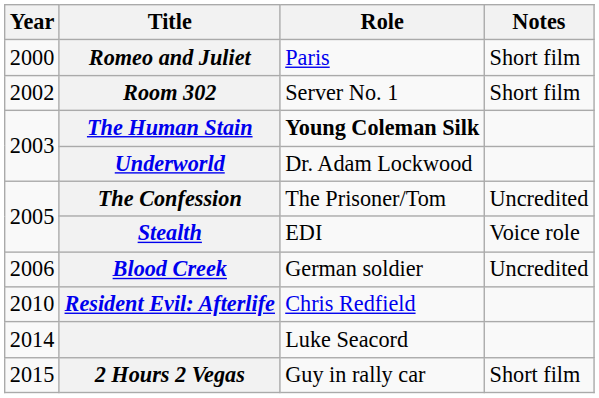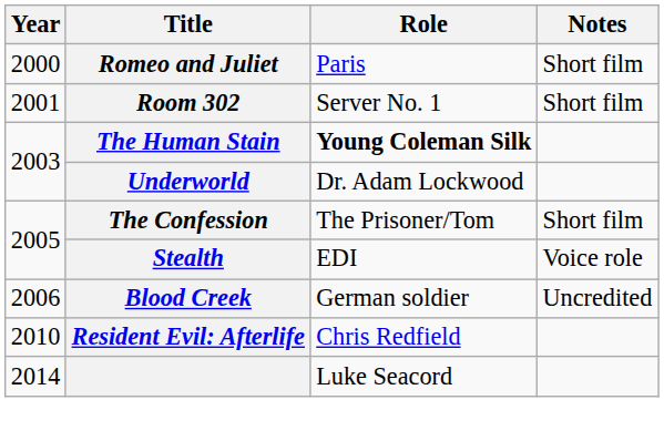 <table class="wikitable plainrowheaders sortable">
 <tr>
 <th scope="col">Year</th>
 <th scope="col">Title</th>
 <th scope="col">Role</th>
 <th class="unsortable" scope="col">Notes</th>
 </tr>
 <tr>
 <td>2000</td>
 <th scope="row"><em>Romeo and Juliet</em></th>
 <td><a href='#'>Paris</a></td>
 <td>Short film</td>
 </tr>
 <tr>
-<td>2002</td>
+<td>2001</td>
 <th scope="row"><em>Room 302</em></th>
 <td>Server No. 1</td>
 <td>Short film</td>
 </tr>
 <tr>
 <td rowspan="2">2003</td>
 <th scope="row"><em><a href='#'>The Human Stain</a></em></th>
 <td><strong>Young Coleman Silk</strong></td>
 <td></td>
 </tr>
 <tr>
 <th scope="row"><em><a href='#'>Underworld</a></em></th>
 <td>Dr. Adam Lockwood</td>
 <td></td>
 </tr>
 <tr>
 <td rowspan="2">2005</td>
 <th scope="row"><em>The Confession</em></th>
 <td>The Prisoner/Tom</td>
-<td>Uncredited</td>
+<td>Short film</td>
 </tr>
 <tr>
 <th scope="row"><em><a href='#'>Stealth</a></em></th>
 <td>EDI</td>
 <td>Voice role</td>
 </tr>
 <tr>
 <td>2006</td>
 <th scope="row"><em><a href='#'>Blood Creek</a></em></th>
 <td>German soldier</td>
 <td>Uncredited</td>
 </tr>
 <tr>
 <td>2010</td>
 <th scope="row"><em><a href='#'>Resident Evil: Afterlife</a></em></th>
 <td><a href='#'>Chris Redfield</a></td>
 <td></td>
 </tr>
 <tr>
 <td>2014</td>
 <th scope="row"><em></em></th>
 <td>Luke Seacord</td>
 <td></td>
 </tr>
-<tr>
-<td>2015</td>
-<th scope="row"><em>2 Hours 2 Vegas</em></th>
-<td>Guy in rally car</td>
-<td>Short film</td>
-</tr>
 </table>
